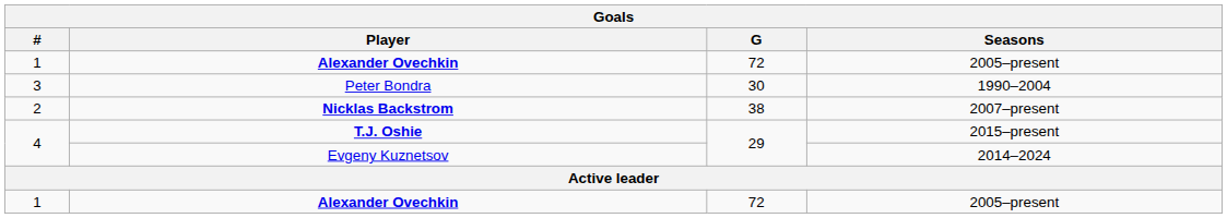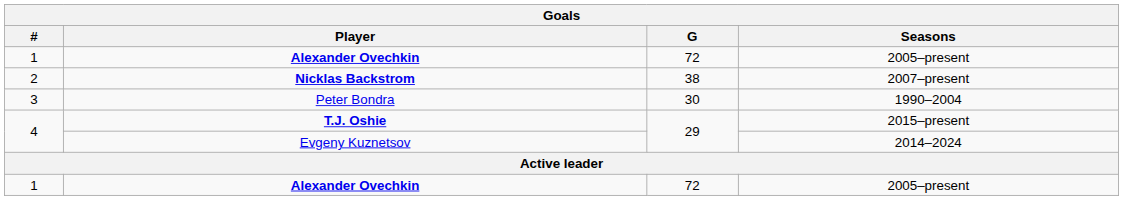 <table class="wikitable" style="text-align: center; font-size: 95%" width="80%">
 <tr>
 <th colspan="4">Goals</th>
 </tr>
 <tr>
 <th>#</th>
 <th>Player</th>
 <th>G</th>
 <th>Seasons</th>
 </tr>
 <tr>
 <td>1</td>
 <td><strong><a href='#'>Alexander Ovechkin</a></strong></td>
 <td>72</td>
 <td>2005–present</td>
 </tr>
 <tr>
+<td>2</td>
+<td><strong><a href='#'>Nicklas Backstrom</a></strong></td>
+<td>38</td>
+<td>2007–present</td>
+</tr>
+<tr>
 <td>3</td>
 <td><a href='#'>Peter Bondra</a></td>
 <td>30</td>
 <td>1990–2004</td>
-</tr>
-<tr>
-<td>2</td>
-<td><strong><a href='#'>Nicklas Backstrom</a></strong></td>
-<td>38</td>
-<td>2007–present</td>
 </tr>
 <tr>
 <td rowspan="2">4</td>
 <td><strong><a href='#'>T.J. Oshie</a></strong></td>
 <td rowspan="2">29</td>
 <td>2015–present</td>
 </tr>
 <tr>
 <td><a href='#'>Evgeny Kuznetsov</a></td>
 <td>2014–2024</td>
 </tr>
 <tr>
 <th colspan="4">Active leader</th>
 </tr>
 <tr>
 <td>1</td>
 <td><strong><a href='#'>Alexander Ovechkin</a></strong></td>
 <td>72</td>
 <td>2005–present</td>
 </tr>
 </table>
